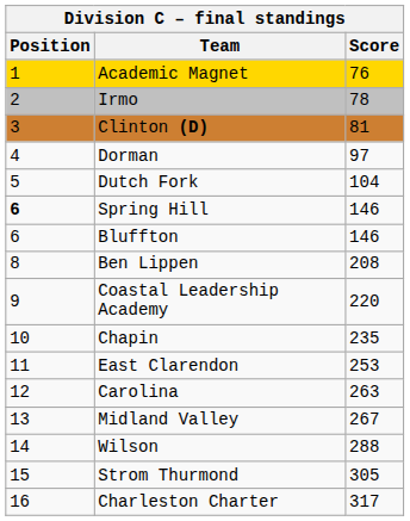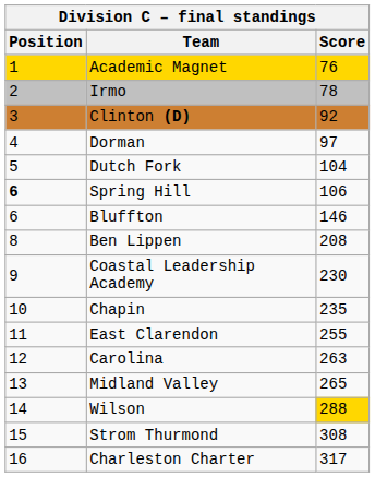 <table class="wikitable collapsible collapsed" style="float:right; width:310px">
 <tr>
 <th colspan=5>Division C – final standings</th>
 </tr>
 <tr>
 <th>Position</th>
 <th>Team</th>
 <th>Score</th>
 </tr>
 <tr style="background:#ffd700; color:black">
 <td>1</td>
 <td>Academic Magnet</td>
 <td>76</td>
 </tr>
 <tr style="background:#c0c0c0; color:black">
 <td>2</td>
 <td>Irmo</td>
 <td>78</td>
 </tr>
 <tr style="background:#cd7f32; color:black">
 <td>3</td>
 <td>Clinton <strong>(D)</strong></td>
-<td>81</td>
+<td>92</td>
 </tr>
 <tr>
 <td>4</td>
 <td>Dorman</td>
 <td>97</td>
 </tr>
 <tr>
 <td>5</td>
 <td>Dutch Fork</td>
 <td>104</td>
 </tr>
 <tr>
 <td><strong>6</strong></td>
 <td>Spring Hill</td>
-<td>146</td>
+<td>106</td>
 </tr>
 <tr>
 <td>6</td>
 <td>Bluffton</td>
 <td>146</td>
 </tr>
 <tr>
 <td>8</td>
 <td>Ben Lippen</td>
 <td>208</td>
 </tr>
 <tr>
 <td>9</td>
 <td>Coastal Leadership Academy</td>
-<td>220</td>
+<td>230</td>
 </tr>
 <tr>
 <td>10</td>
 <td>Chapin</td>
 <td>235</td>
 </tr>
 <tr>
 <td>11</td>
 <td>East Clarendon</td>
-<td>253</td>
+<td>255</td>
 </tr>
 <tr>
 <td>12</td>
 <td>Carolina</td>
 <td>263</td>
 </tr>
 <tr>
 <td>13</td>
 <td>Midland Valley</td>
-<td>267</td>
+<td>265</td>
 </tr>
 <tr>
 <td>14</td>
 <td>Wilson</td>
-<td>288</td>
+<td style="background: gold;">288</td>
 </tr>
 <tr>
 <td>15</td>
 <td>Strom Thurmond</td>
-<td>305</td>
+<td>308</td>
 </tr>
 <tr>
 <td>16</td>
 <td>Charleston Charter</td>
 <td>317</td>
 </tr>
 </table>
